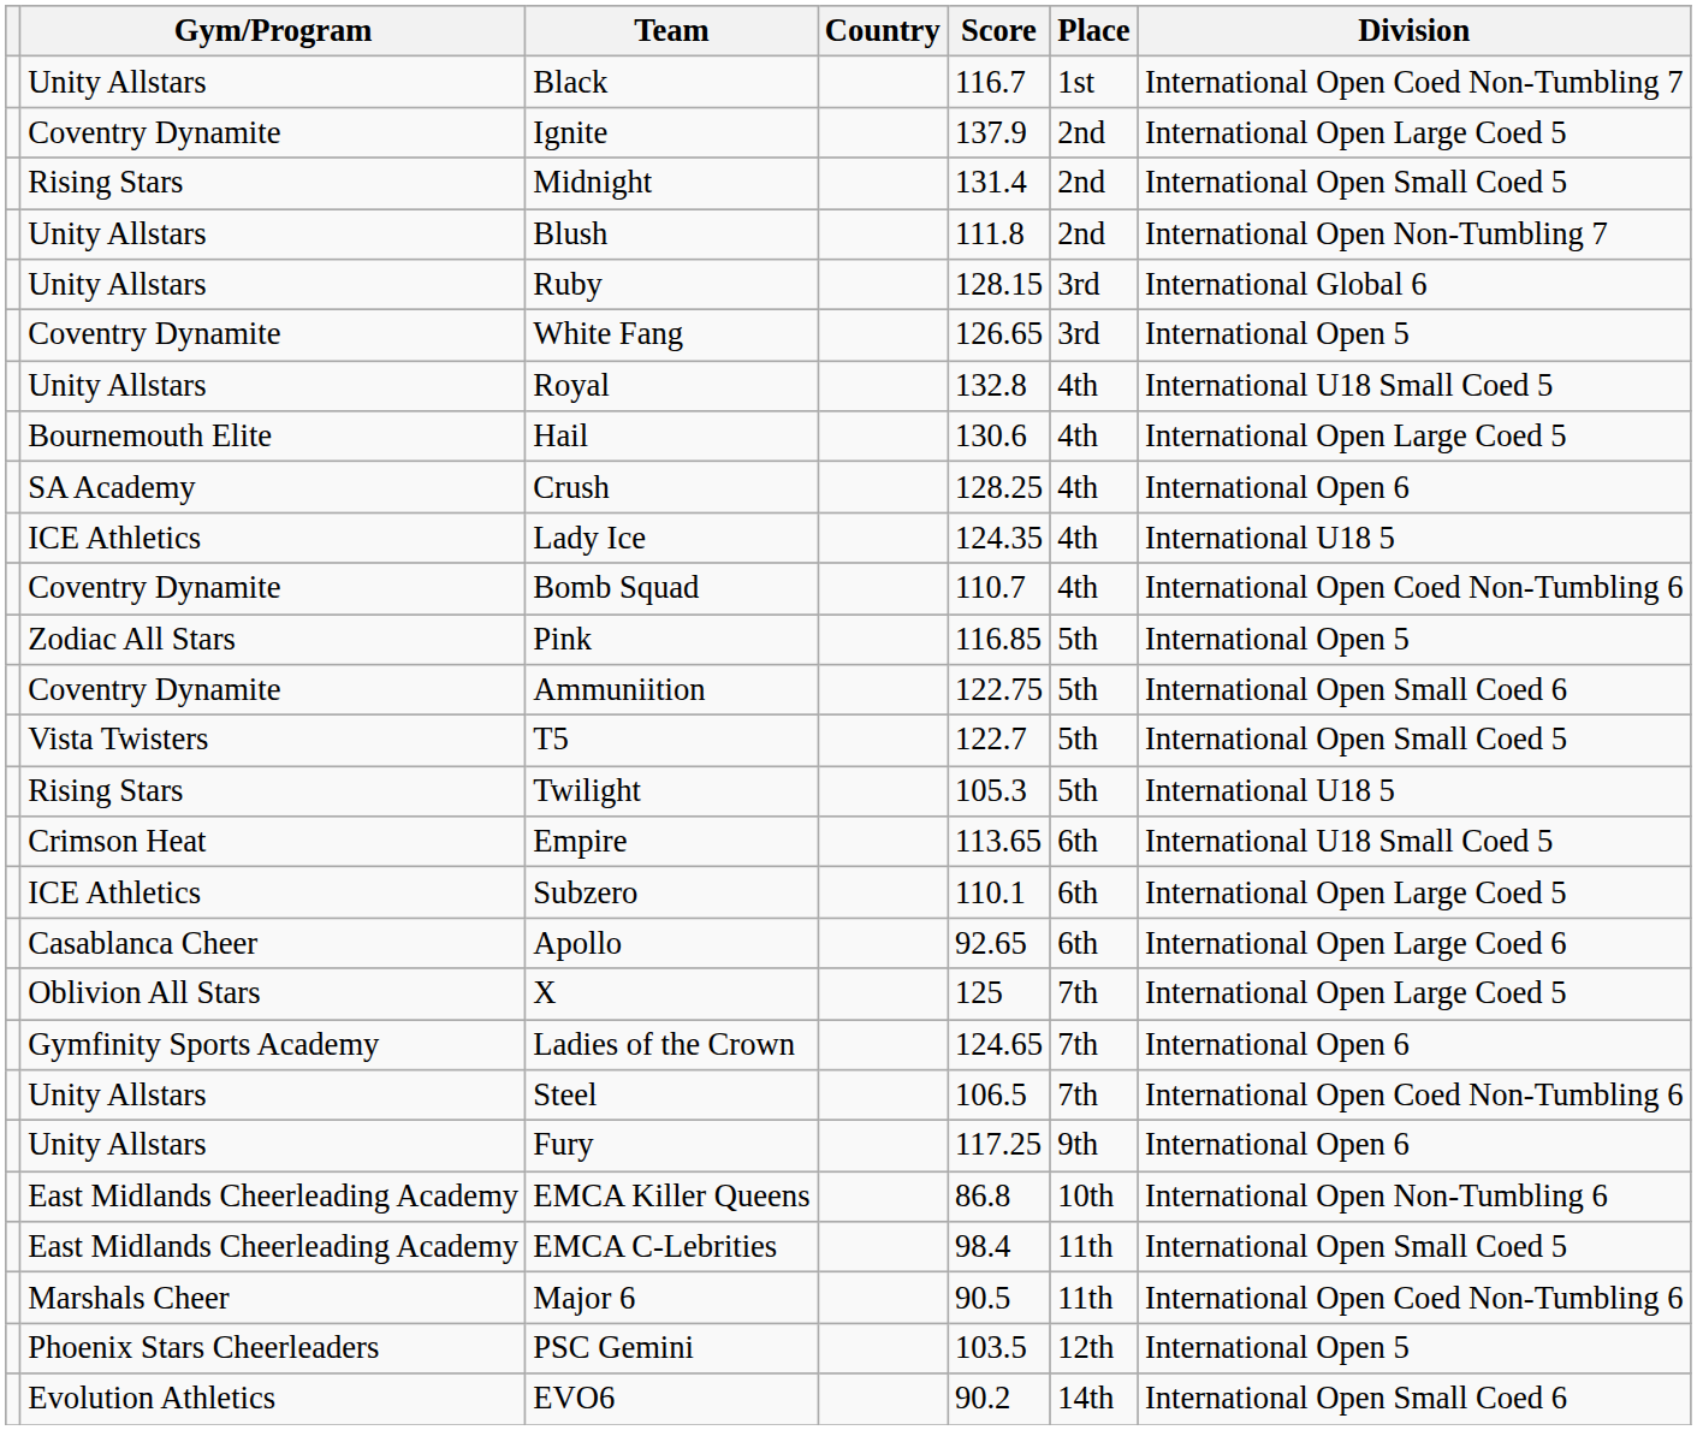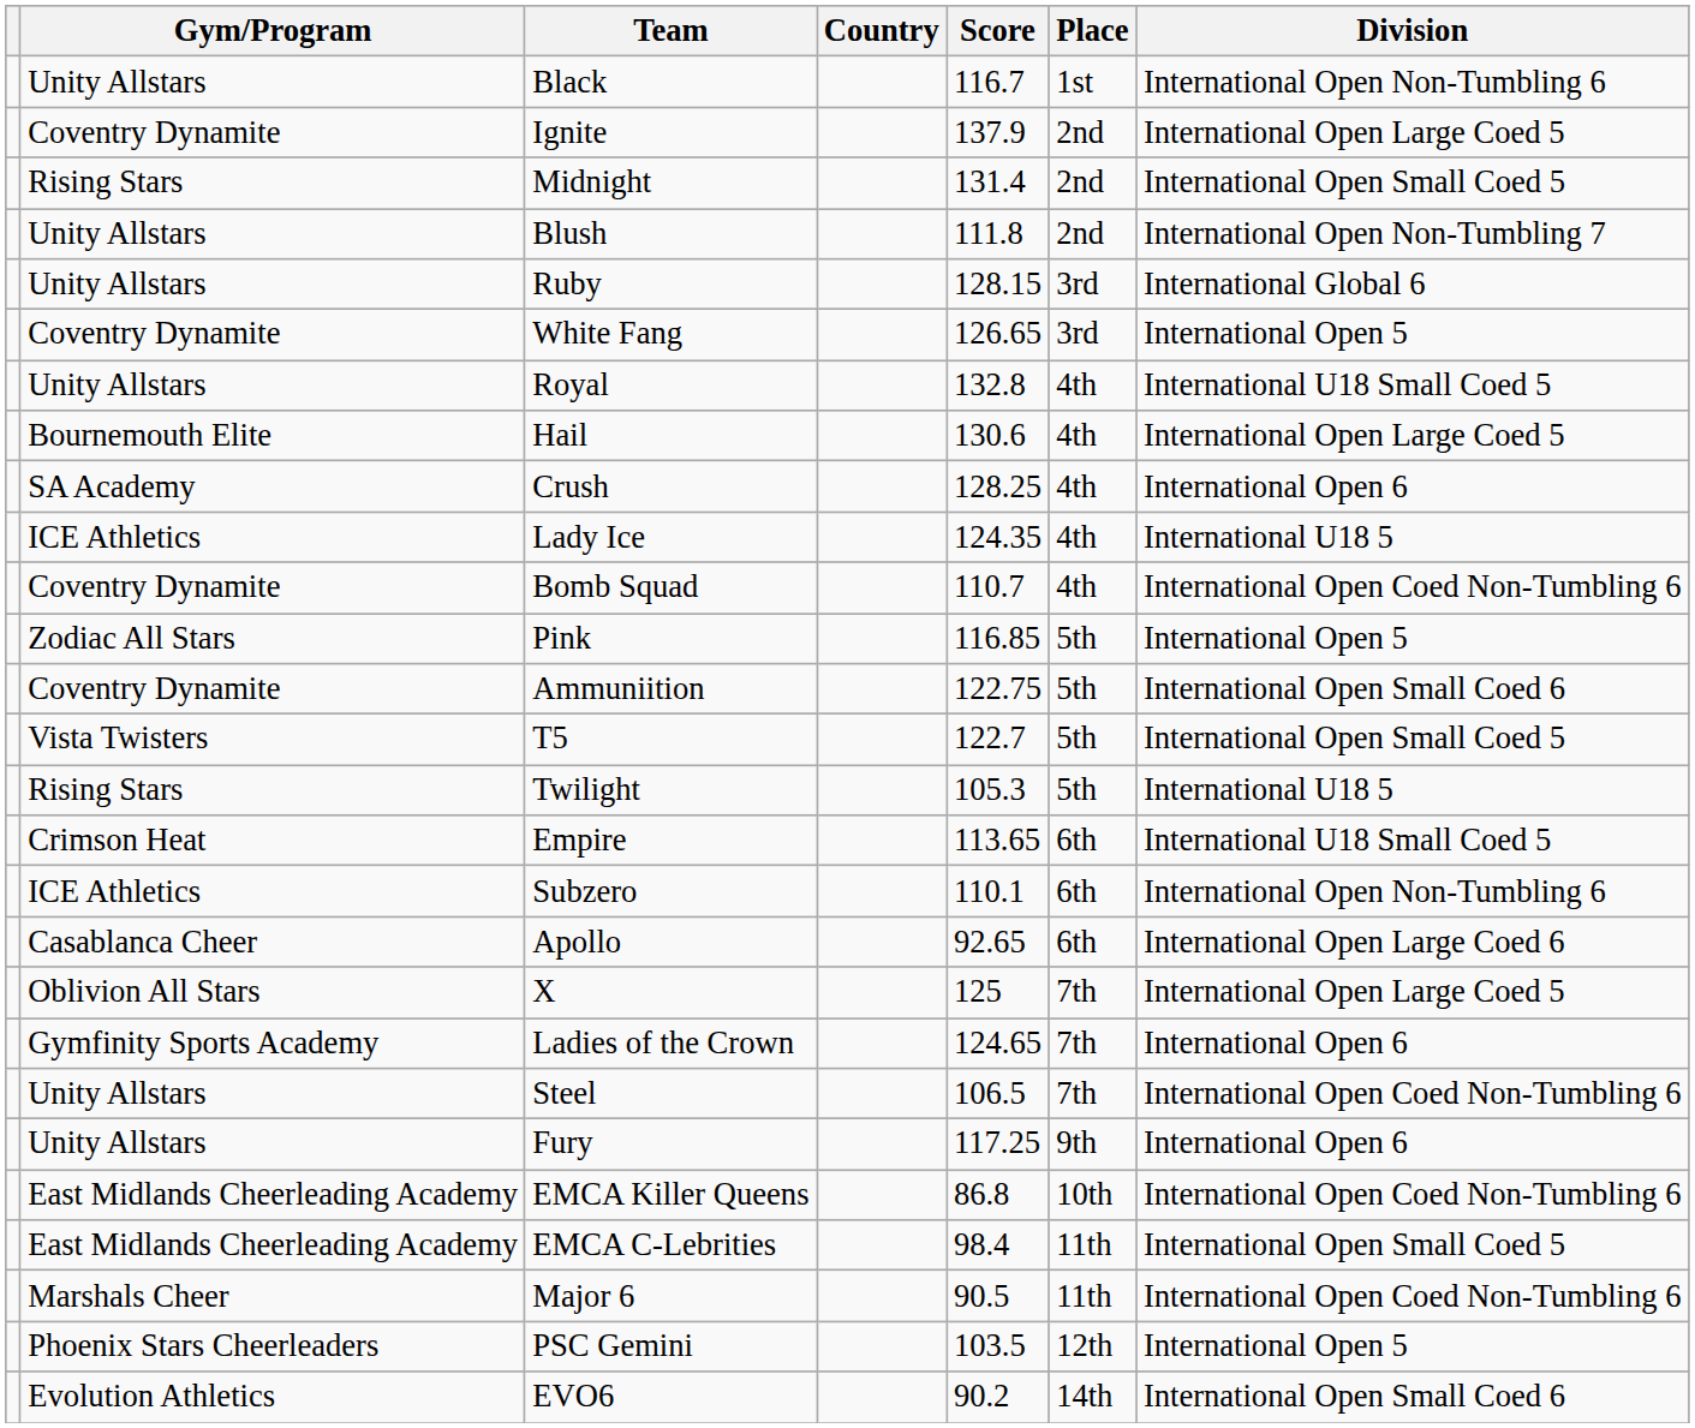 <table class="wikitable">
 <tr>
 <th></th>
 <th>Gym/Program</th>
 <th>Team</th>
 <th>Country</th>
 <th>Score</th>
 <th>Place</th>
 <th>Division</th>
 </tr>
 <tr>
 <td></td>
 <td>Unity Allstars</td>
 <td>Black</td>
 <td></td>
 <td>116.7</td>
 <td>1st</td>
-<td>International Open Coed Non-Tumbling 7</td>
+<td>International Open Non-Tumbling 6</td>
 </tr>
 <tr>
 <td></td>
 <td>Coventry Dynamite</td>
 <td>Ignite</td>
 <td></td>
 <td>137.9</td>
 <td>2nd</td>
 <td>International Open Large Coed 5</td>
 </tr>
 <tr>
 <td></td>
 <td>Rising Stars</td>
 <td>Midnight</td>
 <td></td>
 <td>131.4</td>
 <td>2nd</td>
 <td>International Open Small Coed 5</td>
 </tr>
 <tr>
 <td></td>
 <td>Unity Allstars</td>
 <td>Blush</td>
 <td></td>
 <td>111.8</td>
 <td>2nd</td>
 <td>International Open Non-Tumbling 7</td>
 </tr>
 <tr>
 <td></td>
 <td>Unity Allstars</td>
 <td>Ruby</td>
 <td></td>
 <td>128.15</td>
 <td>3rd</td>
 <td>International Global 6</td>
 </tr>
 <tr>
 <td></td>
 <td>Coventry Dynamite</td>
 <td>White Fang</td>
 <td></td>
 <td>126.65</td>
 <td>3rd</td>
 <td>International Open 5</td>
 </tr>
 <tr>
 <td></td>
 <td>Unity Allstars</td>
 <td>Royal</td>
 <td></td>
 <td>132.8</td>
 <td>4th</td>
 <td>International U18 Small Coed 5</td>
 </tr>
 <tr>
 <td></td>
 <td>Bournemouth Elite</td>
 <td>Hail</td>
 <td></td>
 <td>130.6</td>
 <td>4th</td>
 <td>International Open Large Coed 5</td>
 </tr>
 <tr>
 <td></td>
 <td>SA Academy</td>
 <td>Crush</td>
 <td></td>
 <td>128.25</td>
 <td>4th</td>
 <td>International Open 6</td>
 </tr>
 <tr>
 <td></td>
 <td>ICE Athletics</td>
 <td>Lady Ice</td>
 <td></td>
 <td>124.35</td>
 <td>4th</td>
 <td>International U18 5</td>
 </tr>
 <tr>
 <td></td>
 <td>Coventry Dynamite</td>
 <td>Bomb Squad</td>
 <td></td>
 <td>110.7</td>
 <td>4th</td>
 <td>International Open Coed Non-Tumbling 6</td>
 </tr>
 <tr>
 <td></td>
 <td>Zodiac All Stars</td>
 <td>Pink</td>
 <td></td>
 <td>116.85</td>
 <td>5th</td>
 <td>International Open 5</td>
 </tr>
 <tr>
 <td></td>
 <td>Coventry Dynamite</td>
 <td>Ammuniition</td>
 <td></td>
 <td>122.75</td>
 <td>5th</td>
 <td>International Open Small Coed 6</td>
 </tr>
 <tr>
 <td></td>
 <td>Vista Twisters</td>
 <td>T5</td>
 <td></td>
 <td>122.7</td>
 <td>5th</td>
 <td>International Open Small Coed 5</td>
 </tr>
 <tr>
 <td></td>
 <td>Rising Stars</td>
 <td>Twilight</td>
 <td></td>
 <td>105.3</td>
 <td>5th</td>
 <td>International U18 5</td>
 </tr>
 <tr>
 <td></td>
 <td>Crimson Heat</td>
 <td>Empire</td>
 <td></td>
 <td>113.65</td>
 <td>6th</td>
 <td>International U18 Small Coed 5</td>
 </tr>
 <tr>
 <td></td>
 <td>ICE Athletics</td>
 <td>Subzero</td>
 <td></td>
 <td>110.1</td>
 <td>6th</td>
-<td>International Open Large Coed 5</td>
+<td>International Open Non-Tumbling 6</td>
 </tr>
 <tr>
 <td></td>
 <td>Casablanca Cheer</td>
 <td>Apollo</td>
 <td></td>
 <td>92.65</td>
 <td>6th</td>
 <td>International Open Large Coed 6</td>
 </tr>
 <tr>
 <td></td>
 <td>Oblivion All Stars</td>
 <td>X</td>
 <td></td>
 <td>125</td>
 <td>7th</td>
 <td>International Open Large Coed 5</td>
 </tr>
 <tr>
 <td></td>
 <td>Gymfinity Sports Academy</td>
 <td>Ladies of the Crown</td>
 <td></td>
 <td>124.65</td>
 <td>7th</td>
 <td>International Open 6</td>
 </tr>
 <tr>
 <td></td>
 <td>Unity Allstars</td>
 <td>Steel</td>
 <td></td>
 <td>106.5</td>
 <td>7th</td>
 <td>International Open Coed Non-Tumbling 6</td>
 </tr>
 <tr>
 <td></td>
 <td>Unity Allstars</td>
 <td>Fury</td>
 <td></td>
 <td>117.25</td>
 <td>9th</td>
 <td>International Open 6</td>
 </tr>
 <tr>
 <td></td>
 <td>East Midlands Cheerleading Academy</td>
 <td>EMCA Killer Queens</td>
 <td></td>
 <td>86.8</td>
 <td>10th</td>
-<td>International Open Non-Tumbling 6</td>
+<td>International Open Coed Non-Tumbling 6</td>
 </tr>
 <tr>
 <td></td>
 <td>East Midlands Cheerleading Academy</td>
 <td>EMCA C-Lebrities</td>
 <td></td>
 <td>98.4</td>
 <td>11th</td>
 <td>International Open Small Coed 5</td>
 </tr>
 <tr>
 <td></td>
 <td>Marshals Cheer</td>
 <td>Major 6</td>
 <td></td>
 <td>90.5</td>
 <td>11th</td>
 <td>International Open Coed Non-Tumbling 6</td>
 </tr>
 <tr>
 <td></td>
 <td>Phoenix Stars Cheerleaders</td>
 <td>PSC Gemini</td>
 <td></td>
 <td>103.5</td>
 <td>12th</td>
 <td>International Open 5</td>
 </tr>
 <tr>
 <td></td>
 <td>Evolution Athletics</td>
 <td>EVO6</td>
 <td></td>
 <td>90.2</td>
 <td>14th</td>
 <td>International Open Small Coed 6</td>
 </tr>
 </table>
